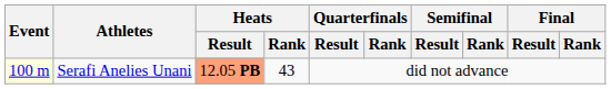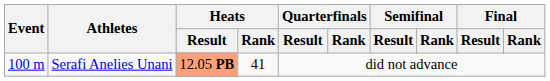 <table class="wikitable" border="1" style="font-size:90%">
 <tr>
 <th rowspan="2">Event</th>
 <th rowspan="2">Athletes</th>
 <th colspan="2">Heats</th>
 <th colspan="2">Quarterfinals</th>
 <th colspan="2">Semifinal</th>
 <th colspan="2">Final</th>
 </tr>
 <tr>
 <th>Result</th>
 <th>Rank</th>
 <th>Result</th>
 <th>Rank</th>
 <th>Result</th>
 <th>Rank</th>
 <th>Result</th>
 <th>Rank</th>
 </tr>
 <tr>
-<td style="background: lightyellow;"><a href='#'>100 m</a></td>
+<td><a href='#'>100 m</a></td>
 <td><a href='#'>Serafi Anelies Unani</a></td>
 <td align=center style="background: lightsalmon;">12.05 <strong>PB</strong></td>
-<td align=center>43</td>
+<td align=center>41</td>
 <td align=center colspan=6>did not advance</td>
 </tr>
 </table>
